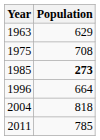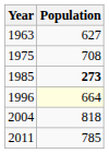 <table class="wikitable" style="line-height:1.1em;">
 <tr>
 <th>Year</th>
 <th>Population</th>
 </tr>
 <tr align="right">
 <td>1963</td>
-<td>629</td>
+<td>627</td>
 </tr>
 <tr align="right">
 <td>1975</td>
 <td>708</td>
 </tr>
 <tr align="right">
 <td>1985</td>
 <td><strong>273</strong></td>
 </tr>
 <tr align="right">
 <td>1996</td>
-<td>664</td>
+<td style="background: lightyellow;">664</td>
 </tr>
 <tr align="right">
 <td>2004</td>
 <td>818</td>
 </tr>
 <tr align="right">
 <td>2011</td>
 <td>785</td>
 </tr>
 </table>
